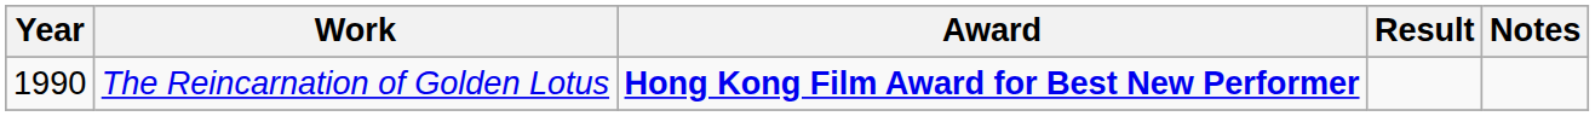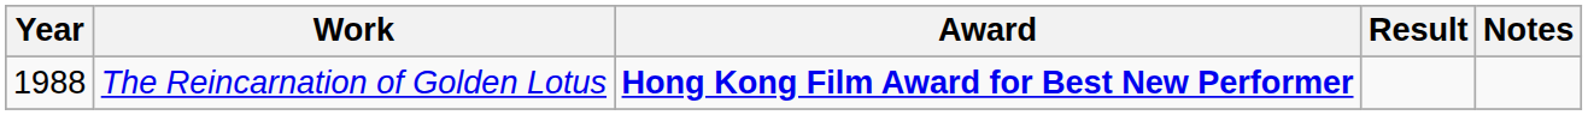 <table class="wikitable">
 <tr>
 <th>Year</th>
 <th>Work</th>
 <th>Award</th>
 <th>Result</th>
 <th>Notes</th>
 </tr>
 <tr>
-<td>1990</td>
+<td>1988</td>
 <td><em><a href='#'>The Reincarnation of Golden Lotus</a></em></td>
 <td><strong><a href='#'>Hong Kong Film Award for Best New Performer</a></strong></td>
 <td></td>
 <td></td>
 </tr>
 </table>
